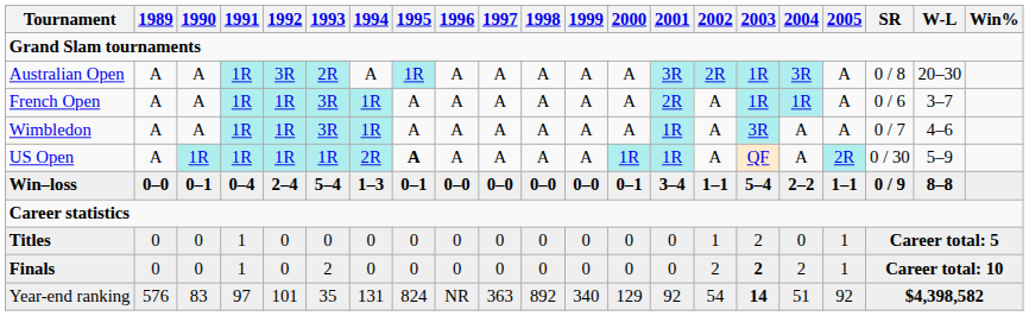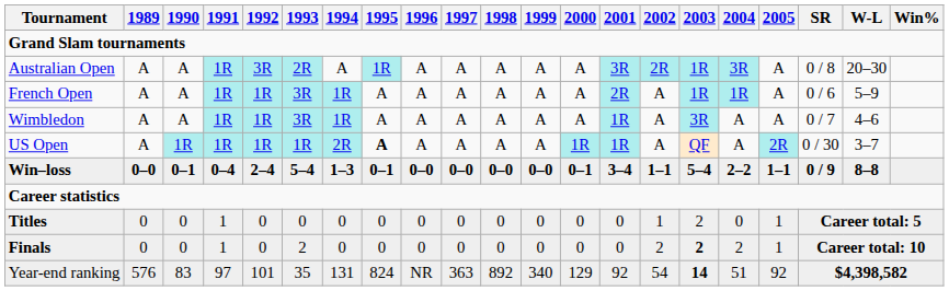 <table class="nowrap wikitable" style="text-align:center;">
 <tr>
 <th>Tournament</th>
 <th><a href='#'>1989</a></th>
 <th><a href='#'>1990</a></th>
 <th><a href='#'>1991</a></th>
 <th><a href='#'>1992</a></th>
 <th><a href='#'>1993</a></th>
 <th><a href='#'>1994</a></th>
 <th><a href='#'>1995</a></th>
 <th><a href='#'>1996</a></th>
 <th><a href='#'>1997</a></th>
 <th><a href='#'>1998</a></th>
 <th><a href='#'>1999</a></th>
 <th><a href='#'>2000</a></th>
 <th><a href='#'>2001</a></th>
 <th><a href='#'>2002</a></th>
 <th><a href='#'>2003</a></th>
 <th><a href='#'>2004</a></th>
 <th><a href='#'>2005</a></th>
 <th>SR</th>
 <th>W-L</th>
 <th>Win%</th>
 </tr>
 <tr>
 <td colspan=21 align=left><strong>Grand Slam tournaments</strong></td>
 </tr>
 <tr>
 <td align="left"><a href='#'>Australian Open</a></td>
 <td>A</td>
 <td>A</td>
 <td style="background:#afeeee;"><a href='#'>1R</a></td>
 <td style="background:#afeeee;"><a href='#'>3R</a></td>
 <td style="background:#afeeee;"><a href='#'>2R</a></td>
 <td>A</td>
 <td style="background:#afeeee;"><a href='#'>1R</a></td>
 <td>A</td>
 <td>A</td>
 <td>A</td>
 <td>A</td>
 <td>A</td>
 <td style="background:#afeeee;"><a href='#'>3R</a></td>
 <td style="background:#afeeee;"><a href='#'>2R</a></td>
 <td style="background:#afeeee;"><a href='#'>1R</a></td>
 <td style="background:#afeeee;"><a href='#'>3R</a></td>
 <td>A</td>
 <td>0 / 8</td>
 <td>20–30</td>
 <td></td>
 </tr>
 <tr>
 <td align="left"><a href='#'>French Open</a></td>
 <td>A</td>
 <td>A</td>
 <td style="background:#afeeee;"><a href='#'>1R</a></td>
 <td style="background:#afeeee;"><a href='#'>1R</a></td>
 <td style="background:#afeeee;"><a href='#'>3R</a></td>
 <td style="background:#afeeee;"><a href='#'>1R</a></td>
 <td>A</td>
 <td>A</td>
 <td>A</td>
 <td>A</td>
 <td>A</td>
 <td>A</td>
 <td style="background:#afeeee;"><a href='#'>2R</a></td>
 <td>A</td>
 <td style="background:#afeeee;"><a href='#'>1R</a></td>
 <td style="background:#afeeee;"><a href='#'>1R</a></td>
 <td>A</td>
 <td>0 / 6</td>
-<td>3–7</td>
+<td>5–9</td>
 <td></td>
 </tr>
 <tr>
 <td align="left"><a href='#'>Wimbledon</a></td>
 <td>A</td>
 <td>A</td>
 <td style="background:#afeeee;"><a href='#'>1R</a></td>
 <td style="background:#afeeee;"><a href='#'>1R</a></td>
 <td style="background:#afeeee;"><a href='#'>3R</a></td>
 <td style="background:#afeeee;"><a href='#'>1R</a></td>
 <td>A</td>
 <td>A</td>
 <td>A</td>
 <td>A</td>
 <td>A</td>
 <td>A</td>
 <td style="background:#afeeee;"><a href='#'>1R</a></td>
 <td>A</td>
 <td style="background:#afeeee;"><a href='#'>3R</a></td>
 <td>A</td>
 <td>A</td>
 <td>0 / 7</td>
 <td>4–6</td>
 <td></td>
 </tr>
 <tr>
 <td align="left"><a href='#'>US Open</a></td>
 <td>A</td>
 <td style="background:#afeeee;"><a href='#'>1R</a></td>
 <td style="background:#afeeee;"><a href='#'>1R</a></td>
 <td style="background:#afeeee;"><a href='#'>1R</a></td>
 <td style="background:#afeeee;"><a href='#'>1R</a></td>
 <td style="background:#afeeee;"><a href='#'>2R</a></td>
 <td><strong>A</strong></td>
 <td>A</td>
 <td>A</td>
 <td>A</td>
 <td>A</td>
 <td style="background:#afeeee;"><a href='#'>1R</a></td>
 <td style="background:#afeeee;"><a href='#'>1R</a></td>
 <td>A</td>
 <td style="background:#ffebcd;"><a href='#'>QF</a></td>
 <td>A</td>
 <td style="background:#afeeee;"><a href='#'>2R</a></td>
 <td>0 / 30</td>
-<td>5–9</td>
+<td>3–7</td>
 <td></td>
 </tr>
 <tr style="background:#efefef; font-weight:bold;">
 <td style="text-align:left">Win–loss</td>
 <td>0–0</td>
 <td>0–1</td>
 <td>0–4</td>
 <td>2–4</td>
 <td>5–4</td>
 <td>1–3</td>
 <td>0–1</td>
 <td>0–0</td>
 <td>0–0</td>
 <td>0–0</td>
 <td>0–0</td>
 <td>0–1</td>
 <td>3–4</td>
 <td>1–1</td>
 <td>5–4</td>
 <td>2–2</td>
 <td>1–1</td>
 <td>0 / 9</td>
 <td>8–8</td>
 <td></td>
 </tr>
 <tr>
 <td colspan=21 align=left><strong>Career statistics</strong></td>
 </tr>
 <tr bgcolor=efefef>
 <td align=left><strong>Titles</strong></td>
 <td align="center">0</td>
 <td align="center">0</td>
 <td align="center">1</td>
 <td align="center">0</td>
 <td align="center">0</td>
 <td align="center">0</td>
 <td align="center">0</td>
 <td align="center">0</td>
 <td align="center">0</td>
 <td align="center">0</td>
 <td align="center">0</td>
 <td align="center">0</td>
 <td align="center">0</td>
 <td align="center">1</td>
 <td align="center">2</td>
 <td align="center">0</td>
 <td align="center">1</td>
 <td colspan="3"><strong>Career total: 5</strong></td>
 </tr>
 <tr bgcolor=efefef>
 <td align=left><strong>Finals</strong></td>
 <td align="center">0</td>
 <td align="center">0</td>
 <td align="center">1</td>
 <td align="center">0</td>
 <td align="center">2</td>
 <td align="center">0</td>
 <td align="center">0</td>
 <td align="center">0</td>
 <td align="center">0</td>
 <td align="center">0</td>
 <td align="center">0</td>
 <td align="center">0</td>
 <td align="center">0</td>
 <td align="center">2</td>
 <td align="center"><strong>2</strong></td>
 <td align="center">2</td>
 <td align="center">1</td>
 <td colspan="3"><strong>Career total: 10</strong></td>
 </tr>
 <tr bgcolor=efefef>
 <td align=left>Year-end ranking</td>
 <td align="center">576</td>
 <td align="center">83</td>
 <td align="center">97</td>
 <td align="center">101</td>
 <td align="center">35</td>
 <td align="center">131</td>
 <td align="center">824</td>
 <td align="center">NR</td>
 <td align="center">363</td>
 <td align="center">892</td>
 <td align="center">340</td>
 <td align="center">129</td>
 <td align="center">92</td>
 <td align="center">54</td>
 <td align="center"><strong>14</strong></td>
 <td align="center">51</td>
 <td align="center">92</td>
 <td colspan="3"><strong>$4,398,582</strong></td>
 </tr>
 </table>
